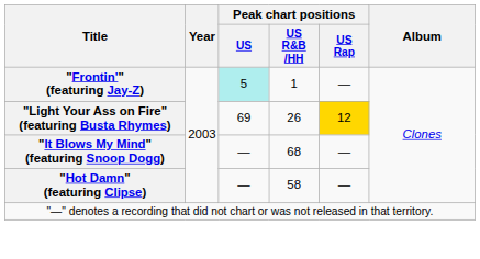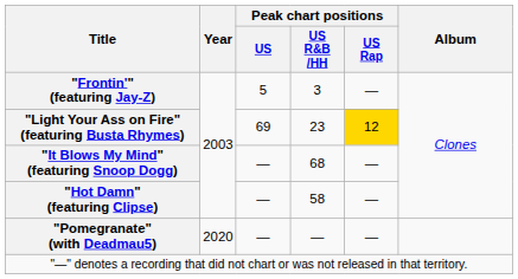 <table class="wikitable plainrowheaders" style="text-align:center;">
 <tr>
 <th scope="col" rowspan="2" style="width:14em;">Title</th>
 <th scope="col" rowspan="2">Year</th>
 <th scope="col" colspan="3">Peak chart positions</th>
 <th scope="col" rowspan="2" style="width:8em;">Album</th>
 </tr>
 <tr>
 <th scope="col" style="width:4em;font-size:90%;"><a href='#'>US</a><br></th>
 <th scope="col" style="width:4em;font-size:90%;"><a href='#'>US<br>R&B<br>/HH</a><br></th>
 <th scope="col" style="width:4em;font-size:90%;"><a href='#'>US<br>Rap</a><br></th>
 </tr>
 <tr>
 <th scope="row">"<a href='#'>Frontin'</a>"<br><span>(featuring <a href='#'>Jay-Z</a>)</span></th>
 <td rowspan="4">2003</td>
-<td style="background: paleturquoise;">5</td>
-<td>1</td>
+<td>5</td>
+<td>3</td>
 <td>—</td>
 <td rowspan="4"><em><a href='#'>Clones</a></em></td>
 </tr>
 <tr>
 <th scope="row">"Light Your Ass on Fire"<br><span>(featuring <a href='#'>Busta Rhymes</a>)</span></th>
 <td>69</td>
-<td>26</td>
+<td>23</td>
 <td style="background: gold;">12</td>
 </tr>
 <tr>
 <th scope="row">"<a href='#'>It Blows My Mind</a>"<br><span>(featuring <a href='#'>Snoop Dogg</a>)</span></th>
 <td>—</td>
 <td>68</td>
 <td>—</td>
 </tr>
 <tr>
 <th scope="row">"<a href='#'>Hot Damn</a>"<br><span>(featuring <a href='#'>Clipse</a>)</span></th>
 <td>—</td>
 <td>58</td>
 <td>—</td>
 </tr>
 <tr>
+<th scope="row">"Pomegranate" <br><span>(with <a href='#'>Deadmau5</a>)</span></th>
+<td>2020</td>
+<td>—</td>
+<td>—</td>
+<td>—</td>
+<td></td>
+</tr>
+<tr>
 <td colspan="6" style="font-size:90%">"—" denotes a recording that did not chart or was not released in that territory.</td>
 </tr>
 </table>
